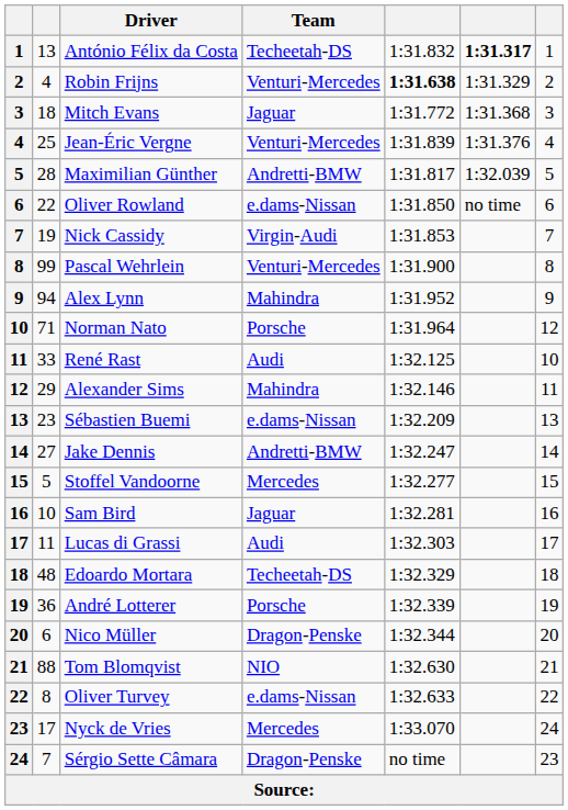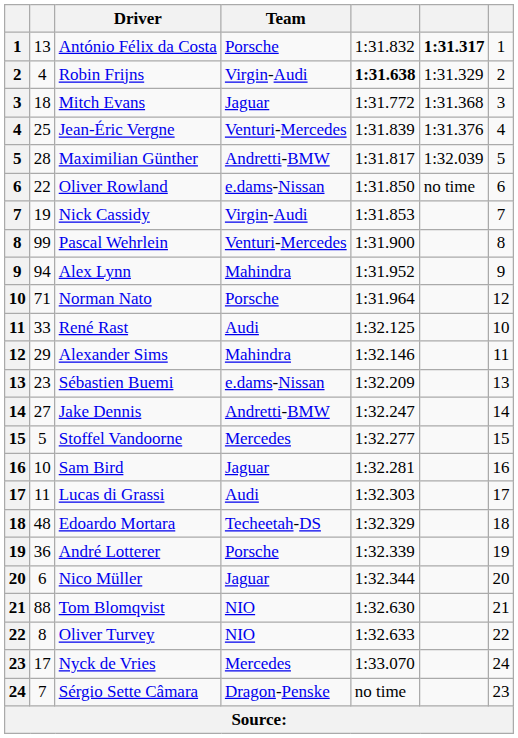 <table class="wikitable sortable" style="font-size: 85%">
 <tr>
 <th scope="col"></th>
 <th scope="col"></th>
 <th scope="col">Driver</th>
 <th scope="col">Team</th>
 <th scope="col"></th>
 <th scope="col"></th>
 <th scope="col"></th>
 </tr>
 <tr>
 <th scope="row">1</th>
 <td align="center">13</td>
 <td data-sort-value="DAC"> <a href='#'>António Félix da Costa</a></td>
-<td><a href='#'>Techeetah</a>-<a href='#'>DS</a></td>
+<td><a href='#'>Porsche</a></td>
 <td>1:31.832</td>
 <td><strong>1:31.317</strong></td>
 <td align="center">1</td>
 </tr>
 <tr>
 <th scope="row">2</th>
 <td align="center">4</td>
 <td data-sort-value="FRI"> <a href='#'>Robin Frijns</a></td>
-<td><a href='#'>Venturi</a>-<a href='#'>Mercedes</a></td>
+<td><a href='#'>Virgin</a>-<a href='#'>Audi</a></td>
 <td><strong>1:31.638</strong></td>
 <td>1:31.329</td>
 <td align="center">2</td>
 </tr>
 <tr>
 <th scope="row">3</th>
 <td align="center">18</td>
 <td data-sort-value="EVA"> <a href='#'>Mitch Evans</a></td>
 <td><a href='#'>Jaguar</a></td>
 <td>1:31.772</td>
 <td>1:31.368</td>
 <td align="center">3</td>
 </tr>
 <tr>
 <th scope="row">4</th>
 <td align="center">25</td>
 <td data-sort-value="JEV"> <a href='#'>Jean-Éric Vergne</a></td>
 <td><a href='#'>Venturi</a>-<a href='#'>Mercedes</a></td>
 <td>1:31.839</td>
 <td>1:31.376</td>
 <td align="center">4</td>
 </tr>
 <tr>
 <th scope="row">5</th>
 <td align="center">28</td>
 <td data-sort-value="GUE"> <a href='#'>Maximilian Günther</a></td>
 <td><a href='#'>Andretti</a>-<a href='#'>BMW</a></td>
 <td>1:31.817</td>
 <td>1:32.039</td>
 <td align="center">5</td>
 </tr>
 <tr>
 <th scope="row">6</th>
 <td align="center">22</td>
 <td data-sort-value="ROW"> <a href='#'>Oliver Rowland</a></td>
 <td><a href='#'>e.dams</a>-<a href='#'>Nissan</a></td>
 <td>1:31.850</td>
 <td>no time</td>
 <td align="center">6</td>
 </tr>
 <tr>
 <th scope="row">7</th>
 <td align="center">19</td>
 <td data-sort-value="CAS"> <a href='#'>Nick Cassidy</a></td>
 <td><a href='#'>Virgin</a>-<a href='#'>Audi</a></td>
 <td>1:31.853</td>
 <td></td>
 <td align="center">7</td>
 </tr>
 <tr>
 <th scope="row">8</th>
 <td align="center">99</td>
 <td data-sort-value="WEH"> <a href='#'>Pascal Wehrlein</a></td>
 <td><a href='#'>Venturi</a>-<a href='#'>Mercedes</a></td>
 <td>1:31.900</td>
 <td></td>
 <td align="center">8</td>
 </tr>
 <tr>
 <th scope="row">9</th>
 <td align="center">94</td>
 <td data-sort-value="LYN"> <a href='#'>Alex Lynn</a></td>
 <td><a href='#'>Mahindra</a></td>
 <td>1:31.952</td>
 <td></td>
 <td align="center">9</td>
 </tr>
 <tr>
 <th scope="row">10</th>
 <td align="center">71</td>
 <td data-sort-value="NAT"> <a href='#'>Norman Nato</a></td>
 <td><a href='#'>Porsche</a></td>
 <td>1:31.964</td>
 <td></td>
 <td align="center">12</td>
 </tr>
 <tr>
 <th scope="row">11</th>
 <td align="center">33</td>
 <td data-sort-value="RAS"> <a href='#'>René Rast</a></td>
 <td><a href='#'>Audi</a></td>
 <td>1:32.125</td>
 <td></td>
 <td align="center">10</td>
 </tr>
 <tr>
 <th scope="row">12</th>
 <td align="center">29</td>
 <td data-sort-value="SIM"> <a href='#'>Alexander Sims</a></td>
 <td><a href='#'>Mahindra</a></td>
 <td>1:32.146</td>
 <td></td>
 <td align="center">11</td>
 </tr>
 <tr>
 <th scope="row">13</th>
 <td align="center">23</td>
 <td data-sort-value="BUE"> <a href='#'>Sébastien Buemi</a></td>
 <td><a href='#'>e.dams</a>-<a href='#'>Nissan</a></td>
 <td>1:32.209</td>
 <td></td>
 <td align="center">13</td>
 </tr>
 <tr>
 <th scope="row">14</th>
 <td align="center">27</td>
 <td data-sort-value="DEN"> <a href='#'>Jake Dennis</a></td>
 <td><a href='#'>Andretti</a>-<a href='#'>BMW</a></td>
 <td>1:32.247</td>
 <td></td>
 <td align="center">14</td>
 </tr>
 <tr>
 <th scope="row">15</th>
 <td align="center">5</td>
 <td data-sort-value="VAN"> <a href='#'>Stoffel Vandoorne</a></td>
 <td><a href='#'>Mercedes</a></td>
 <td>1:32.277</td>
 <td></td>
 <td align="center">15</td>
 </tr>
 <tr>
 <th scope="row">16</th>
 <td align="center">10</td>
 <td data-sort-value="BIR"> <a href='#'>Sam Bird</a></td>
 <td><a href='#'>Jaguar</a></td>
 <td>1:32.281</td>
 <td></td>
 <td align="center">16</td>
 </tr>
 <tr>
 <th scope="row">17</th>
 <td align="center">11</td>
 <td data-sort-value="DIG"> <a href='#'>Lucas di Grassi</a></td>
 <td><a href='#'>Audi</a></td>
 <td>1:32.303</td>
 <td></td>
 <td align="center">17</td>
 </tr>
 <tr>
 <th scope="row">18</th>
 <td align="center">48</td>
 <td data-sort-value="MOR"> <a href='#'>Edoardo Mortara</a></td>
 <td><a href='#'>Techeetah</a>-<a href='#'>DS</a></td>
 <td>1:32.329</td>
 <td></td>
 <td align="center">18</td>
 </tr>
 <tr>
 <th scope="row">19</th>
 <td align="center">36</td>
 <td data-sort-value="LOT"> <a href='#'>André Lotterer</a></td>
 <td><a href='#'>Porsche</a></td>
 <td>1:32.339</td>
 <td></td>
 <td align="center">19</td>
 </tr>
 <tr>
 <th scope="row">20</th>
 <td align="center">6</td>
 <td data-sort-value="MUL"> <a href='#'>Nico Müller</a></td>
-<td><a href='#'>Dragon</a>-<a href='#'>Penske</a></td>
+<td><a href='#'>Jaguar</a></td>
 <td>1:32.344</td>
 <td></td>
 <td align="center">20</td>
 </tr>
 <tr>
 <th scope="row">21</th>
 <td align="center">88</td>
 <td data-sort-value="BLO"> <a href='#'>Tom Blomqvist</a></td>
 <td><a href='#'>NIO</a></td>
 <td>1:32.630</td>
 <td></td>
 <td align="center">21</td>
 </tr>
 <tr>
 <th scope="row">22</th>
 <td align="center">8</td>
 <td data-sort-value="TUR"> <a href='#'>Oliver Turvey</a></td>
-<td><a href='#'>e.dams</a>-<a href='#'>Nissan</a></td>
+<td><a href='#'>NIO</a></td>
 <td>1:32.633</td>
 <td></td>
 <td align="center">22</td>
 </tr>
 <tr>
 <th scope="row">23</th>
 <td align="center">17</td>
 <td data-sort-value="DEV"> <a href='#'>Nyck de Vries</a></td>
 <td><a href='#'>Mercedes</a></td>
 <td>1:33.070</td>
 <td></td>
 <td align="center">24</td>
 </tr>
 <tr>
 <th scope="row">24</th>
 <td align="center">7</td>
 <td data-sort-value="SET"> <a href='#'>Sérgio Sette Câmara</a></td>
 <td><a href='#'>Dragon</a>-<a href='#'>Penske</a></td>
 <td>no time</td>
 <td></td>
 <td align="center">23</td>
 </tr>
 <tr>
 <th colspan="7">Source:</th>
 </tr>
 </table>
